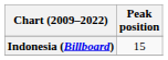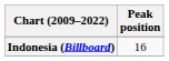 <table class="wikitable sortable plainrowheaders" style="text-align:center">
 <tr>
 <th>Chart (2009–2022)</th>
 <th>Peak<br>position</th>
 </tr>
 <tr>
 </tr>
 <tr>
 </tr>
 <tr>
 <th scope="row">Indonesia (<em><a href='#'>Billboard</a></em>)</th>
-<td>15</td>
+<td>16</td>
 </tr>
 <tr>
 </tr>
 <tr>
 </tr>
 <tr>
 </tr>
 <tr>
 </tr>
 </table>
